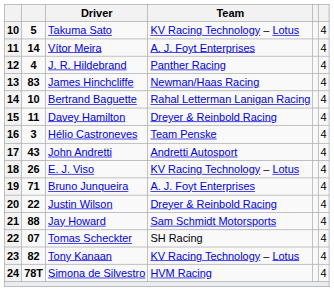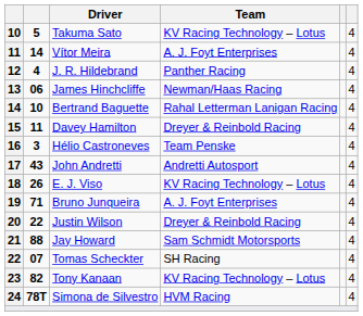 <table class="wikitable" style="font-size:95%">
 <tr>
 <th></th>
 <th></th>
 <th>Driver</th>
 <th>Team</th>
 <th></th>
 <th></th>
 </tr>
 <tr>
 <th>10</th>
 <td style="text-align:center"><strong>5</strong></td>
 <td> <a href='#'>Takuma Sato</a></td>
 <td><a href='#'>KV Racing Technology</a> – <a href='#'>Lotus</a></td>
 <td align=center></td>
 <td>4</td>
 </tr>
 <tr>
 <th>11</th>
 <td style="text-align:center"><strong>14</strong></td>
 <td> <a href='#'>Vítor Meira</a></td>
 <td><a href='#'>A. J. Foyt Enterprises</a></td>
 <td align=center></td>
 <td>4</td>
 </tr>
 <tr>
 <th>12</th>
 <td style="text-align:center"><strong>4</strong></td>
 <td> <a href='#'>J. R. Hildebrand</a> <strong></strong></td>
 <td><a href='#'>Panther Racing</a></td>
 <td align=center></td>
 <td>4</td>
 </tr>
 <tr>
 <th>13</th>
-<td style="text-align:center"><strong>83</strong></td>
+<td style="text-align:center"><strong>06</strong></td>
 <td> <a href='#'>James Hinchcliffe</a> <strong></strong></td>
 <td><a href='#'>Newman/Haas Racing</a></td>
 <td align=center></td>
 <td>4</td>
 </tr>
 <tr>
 <th>14</th>
 <td style="text-align:center"><strong>10</strong></td>
 <td> <a href='#'>Bertrand Baguette</a></td>
 <td><a href='#'>Rahal Letterman Lanigan Racing</a></td>
 <td align=center></td>
 <td>4</td>
 </tr>
 <tr>
 <th>15</th>
 <td style="text-align:center"><strong>11</strong></td>
 <td> <a href='#'>Davey Hamilton</a></td>
 <td><a href='#'>Dreyer & Reinbold Racing</a></td>
 <td align=center></td>
 <td>4</td>
 </tr>
 <tr>
 <th>16</th>
 <td style="text-align:center"><strong>3</strong></td>
 <td> <a href='#'>Hélio Castroneves</a></td>
 <td><a href='#'>Team Penske</a></td>
 <td align=center></td>
 <td>4</td>
 </tr>
 <tr>
 <th>17</th>
 <td style="text-align:center"><strong>43</strong></td>
 <td> <a href='#'>John Andretti</a></td>
 <td><a href='#'>Andretti Autosport</a></td>
 <td align=center></td>
 <td>4</td>
 </tr>
 <tr>
 <th>18</th>
 <td style="text-align:center"><strong>26</strong></td>
 <td> <a href='#'>E. J. Viso</a></td>
 <td><a href='#'>KV Racing Technology</a> – <a href='#'>Lotus</a></td>
 <td align=center></td>
 <td>4</td>
 </tr>
 <tr>
 <th>19</th>
 <td style="text-align:center"><strong>71</strong></td>
 <td> <a href='#'>Bruno Junqueira</a></td>
 <td><a href='#'>A. J. Foyt Enterprises</a></td>
 <td align=center></td>
 <td>4</td>
 </tr>
 <tr>
 <th>20</th>
 <td style="text-align:center"><strong>22</strong></td>
 <td> <a href='#'>Justin Wilson</a></td>
 <td><a href='#'>Dreyer & Reinbold Racing</a></td>
 <td align=center></td>
 <td>4</td>
 </tr>
 <tr>
 <th>21</th>
 <td style="text-align:center"><strong>88</strong></td>
 <td> <a href='#'>Jay Howard</a> <strong></strong></td>
 <td><a href='#'>Sam Schmidt Motorsports</a></td>
 <td align=center></td>
 <td>4</td>
 </tr>
 <tr>
 <th>22</th>
 <td style="text-align:center"><strong>07</strong></td>
 <td> <a href='#'>Tomas Scheckter</a></td>
 <td>SH Racing</td>
 <td align=center></td>
 <td>4</td>
 </tr>
 <tr>
 <th>23</th>
 <td style="text-align:center"><strong>82</strong></td>
 <td> <a href='#'>Tony Kanaan</a></td>
 <td><a href='#'>KV Racing Technology</a> – <a href='#'>Lotus</a></td>
 <td align=center></td>
 <td>4</td>
 </tr>
 <tr>
 <th>24</th>
 <td style="text-align:center"><strong>78T</strong></td>
 <td> <a href='#'>Simona de Silvestro</a></td>
 <td><a href='#'>HVM Racing</a></td>
 <td align=center></td>
 <td>4</td>
 </tr>
 <tr>
 <td style="background-color:#EAECF0;text-align:center" colspan=9><strong></strong></td>
 </tr>
 </table>
